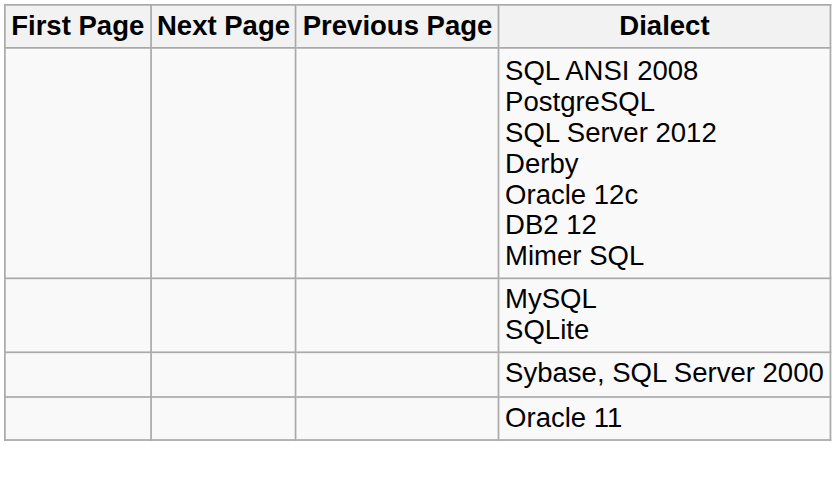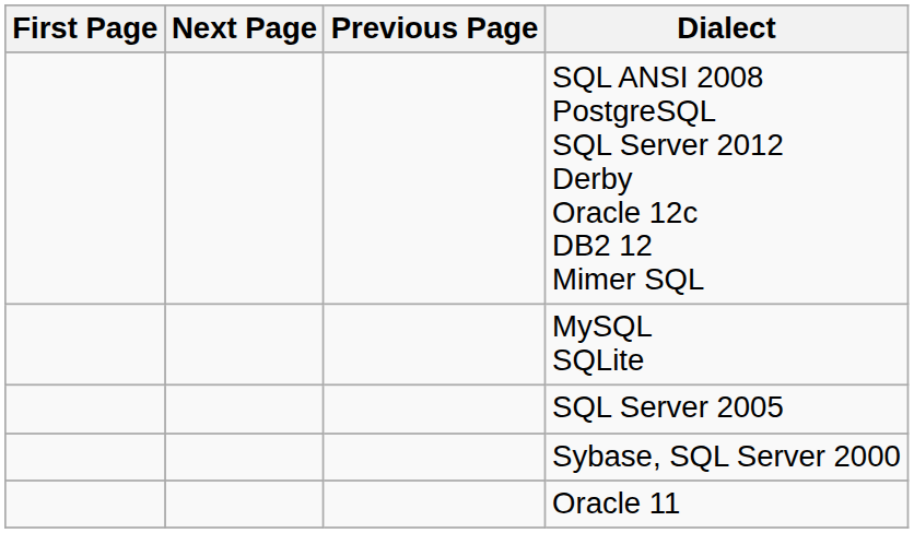 <table class="wikitable">
 <tr>
 <th>First Page</th>
 <th>Next Page</th>
 <th>Previous Page</th>
 <th>Dialect</th>
 </tr>
 <tr>
 <td><br></td>
 <td><br></td>
 <td><br></td>
 <td>SQL ANSI 2008<br>PostgreSQL<br>SQL Server 2012<br>Derby<br>Oracle 12c<br>DB2 12<br>Mimer SQL</td>
 </tr>
 <tr>
 <td><br></td>
 <td><br></td>
 <td><br></td>
 <td>MySQL<br>SQLite</td>
 </tr>
 <tr>
 <td><br></td>
 <td><br></td>
 <td><br></td>
+<td>SQL Server 2005</td>
+</tr>
+<tr>
+<td><br></td>
+<td><br></td>
+<td><br></td>
 <td>Sybase, SQL Server 2000</td>
 </tr>
 <tr>
 <td><br></td>
 <td><br></td>
 <td><br></td>
 <td>Oracle 11</td>
 </tr>
 </table>
